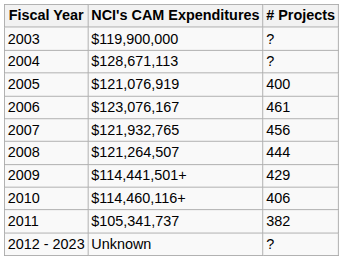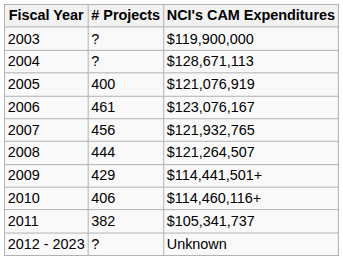 <table class="wikitable">
 <tr>
 <th>Fiscal Year</th>
+<th># Projects</th>
 <th>NCI's CAM Expenditures</th>
-<th># Projects</th>
 </tr>
 <tr>
 <td>2003</td>
+<td>?</td>
 <td>$119,900,000</td>
-<td>?</td>
 </tr>
 <tr>
 <td>2004</td>
+<td>?</td>
 <td>$128,671,113</td>
-<td>?</td>
 </tr>
 <tr>
 <td>2005</td>
+<td>400</td>
 <td>$121,076,919</td>
-<td>400</td>
 </tr>
 <tr>
 <td>2006</td>
+<td>461</td>
 <td>$123,076,167</td>
-<td>461</td>
 </tr>
 <tr>
 <td>2007</td>
+<td>456</td>
 <td>$121,932,765</td>
-<td>456</td>
 </tr>
 <tr>
 <td>2008</td>
+<td>444</td>
 <td>$121,264,507</td>
-<td>444</td>
 </tr>
 <tr>
 <td>2009</td>
+<td>429</td>
 <td>$114,441,501+</td>
-<td>429</td>
 </tr>
 <tr>
 <td>2010</td>
+<td>406</td>
 <td>$114,460,116+</td>
-<td>406</td>
 </tr>
 <tr>
 <td>2011</td>
+<td>382</td>
 <td>$105,341,737</td>
-<td>382</td>
 </tr>
 <tr>
 <td>2012 - 2023</td>
+<td>?</td>
 <td>Unknown</td>
-<td>?</td>
 </tr>
 </table>
